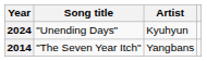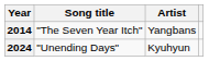 <table class="wikitable plainrowheaders">
 <tr>
 <th scope="col">Year</th>
 <th scope="col">Song title</th>
 <th scope="col">Artist</th>
 <th scope="col" class="unsortable"></th>
 </tr>
 <tr>
+<th scope="row">2014</th>
+<td>"The Seven Year Itch"</td>
+<td>Yangbans</td>
+<td style="text-align:center"></td>
+</tr>
+<tr>
 <th scope="row">2024</th>
 <td>"Unending Days"</td>
 <td>Kyuhyun</td>
 <td style="text-align:center"></td>
 </tr>
-<tr>
-<th scope="row">2014</th>
-<td>"The Seven Year Itch"</td>
-<td>Yangbans</td>
-<td style="text-align:center"></td>
-</tr>
 </table>
